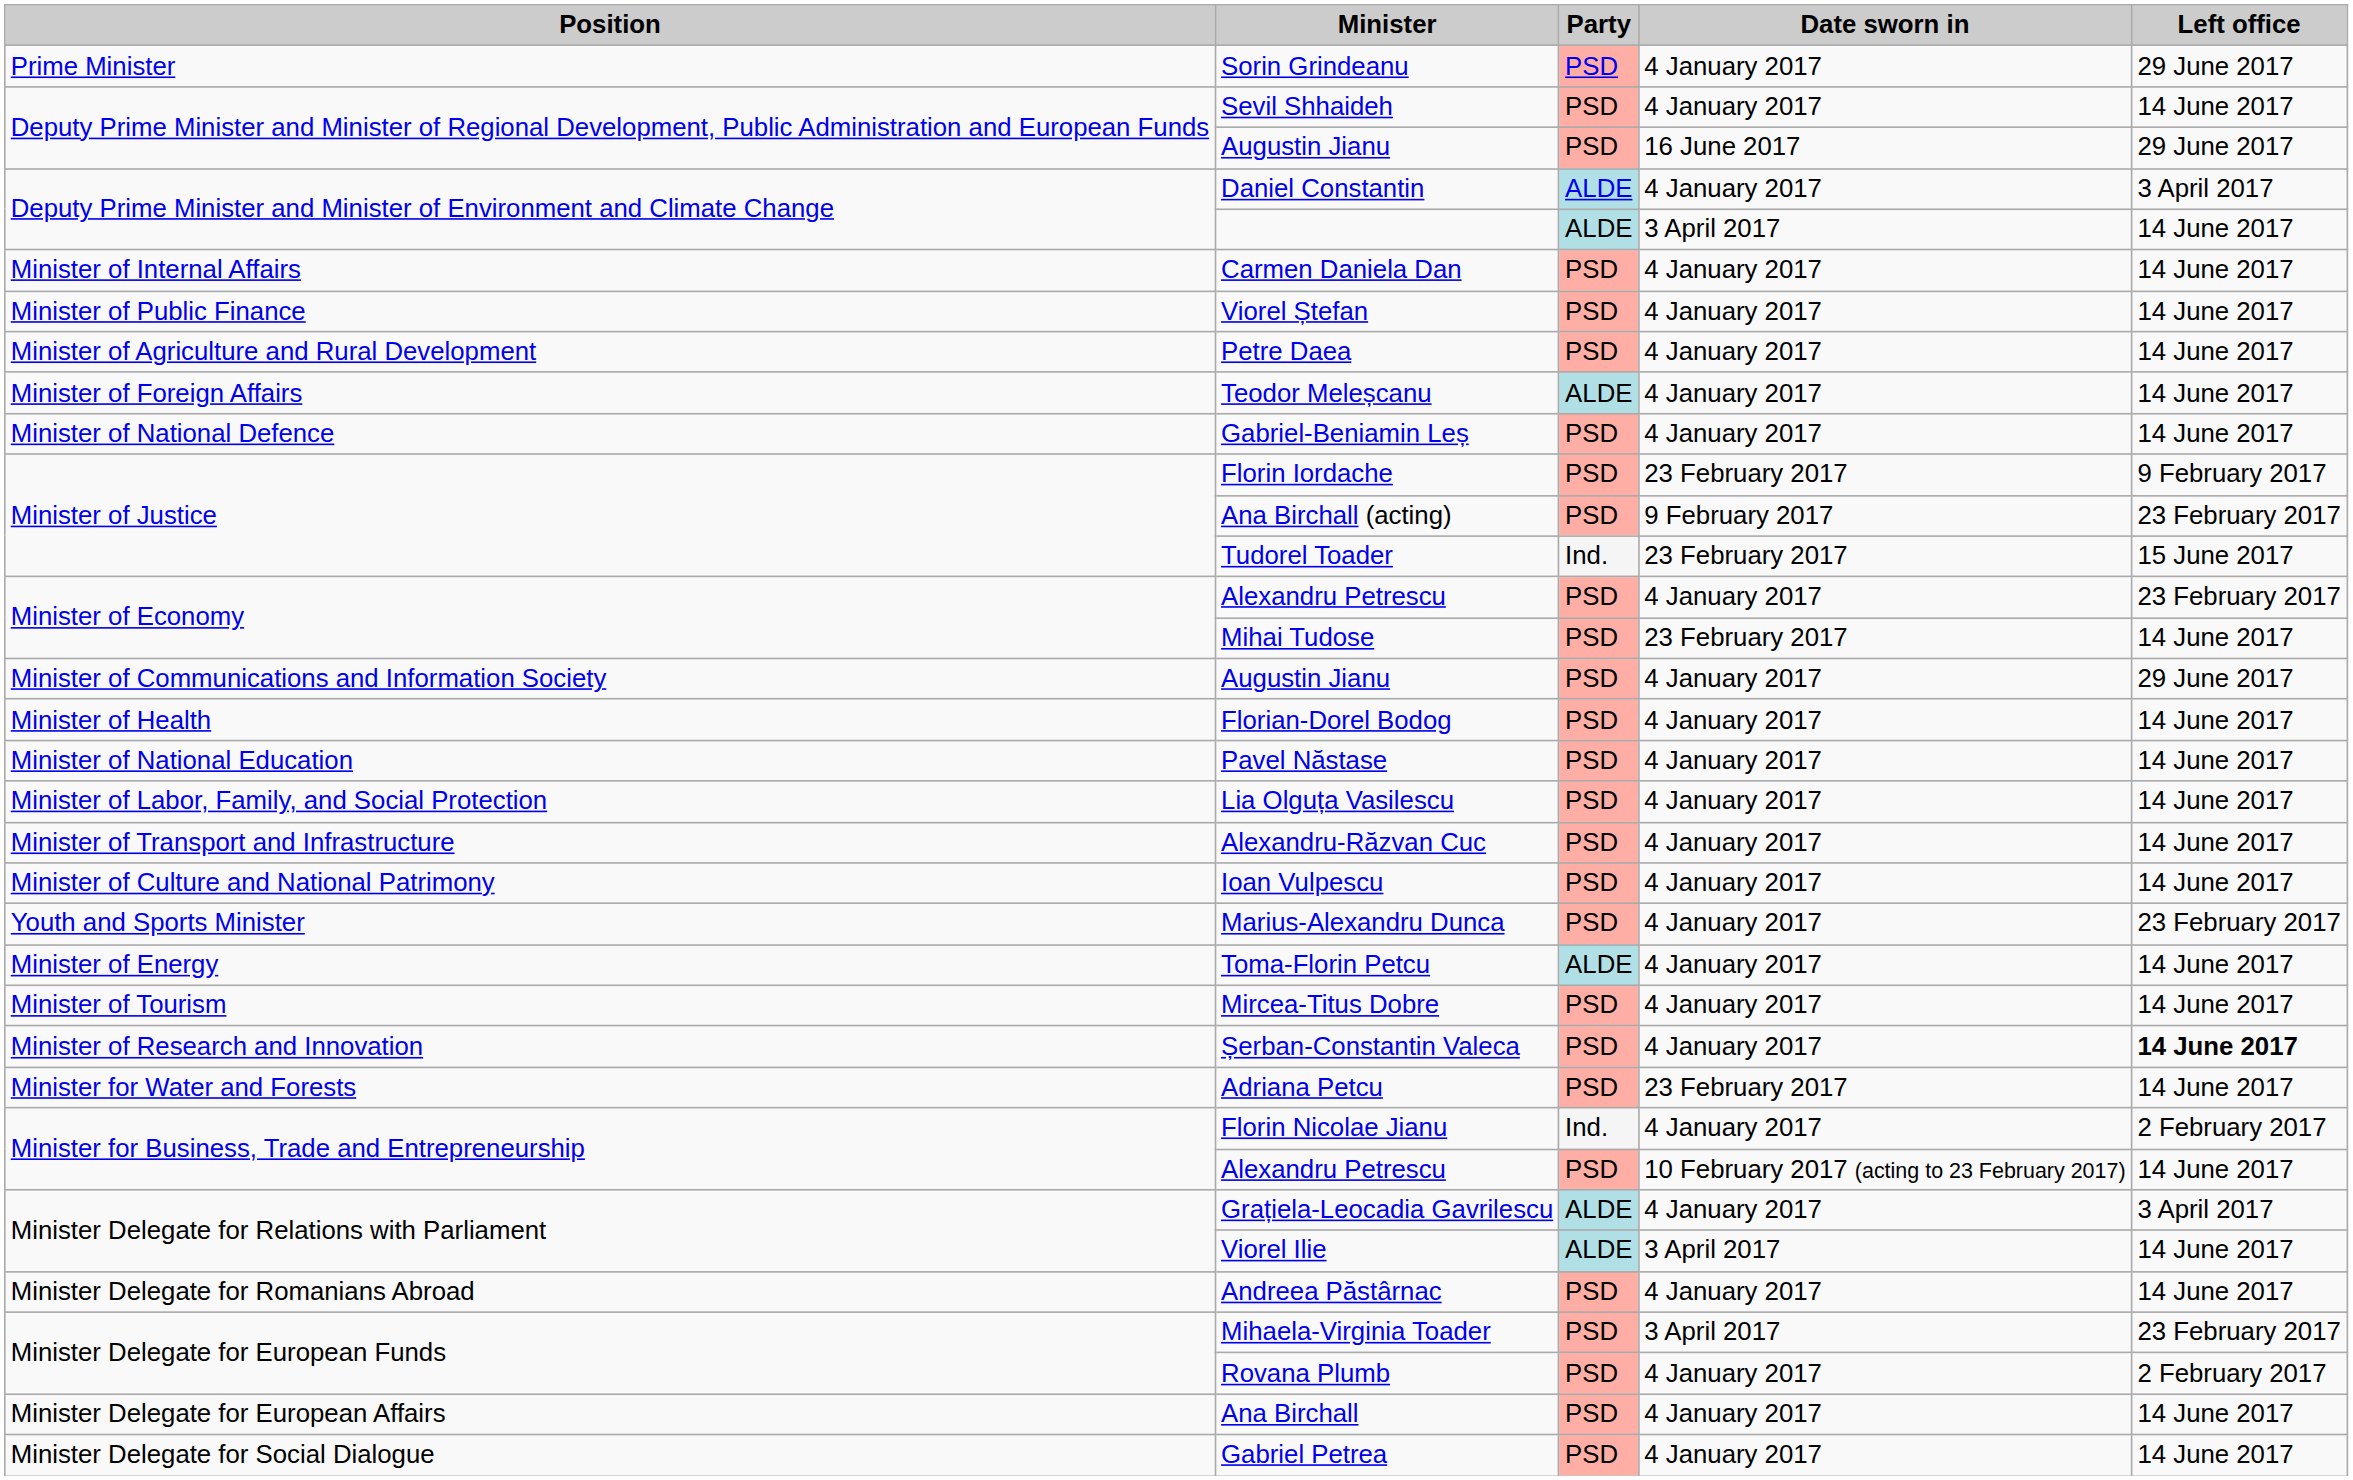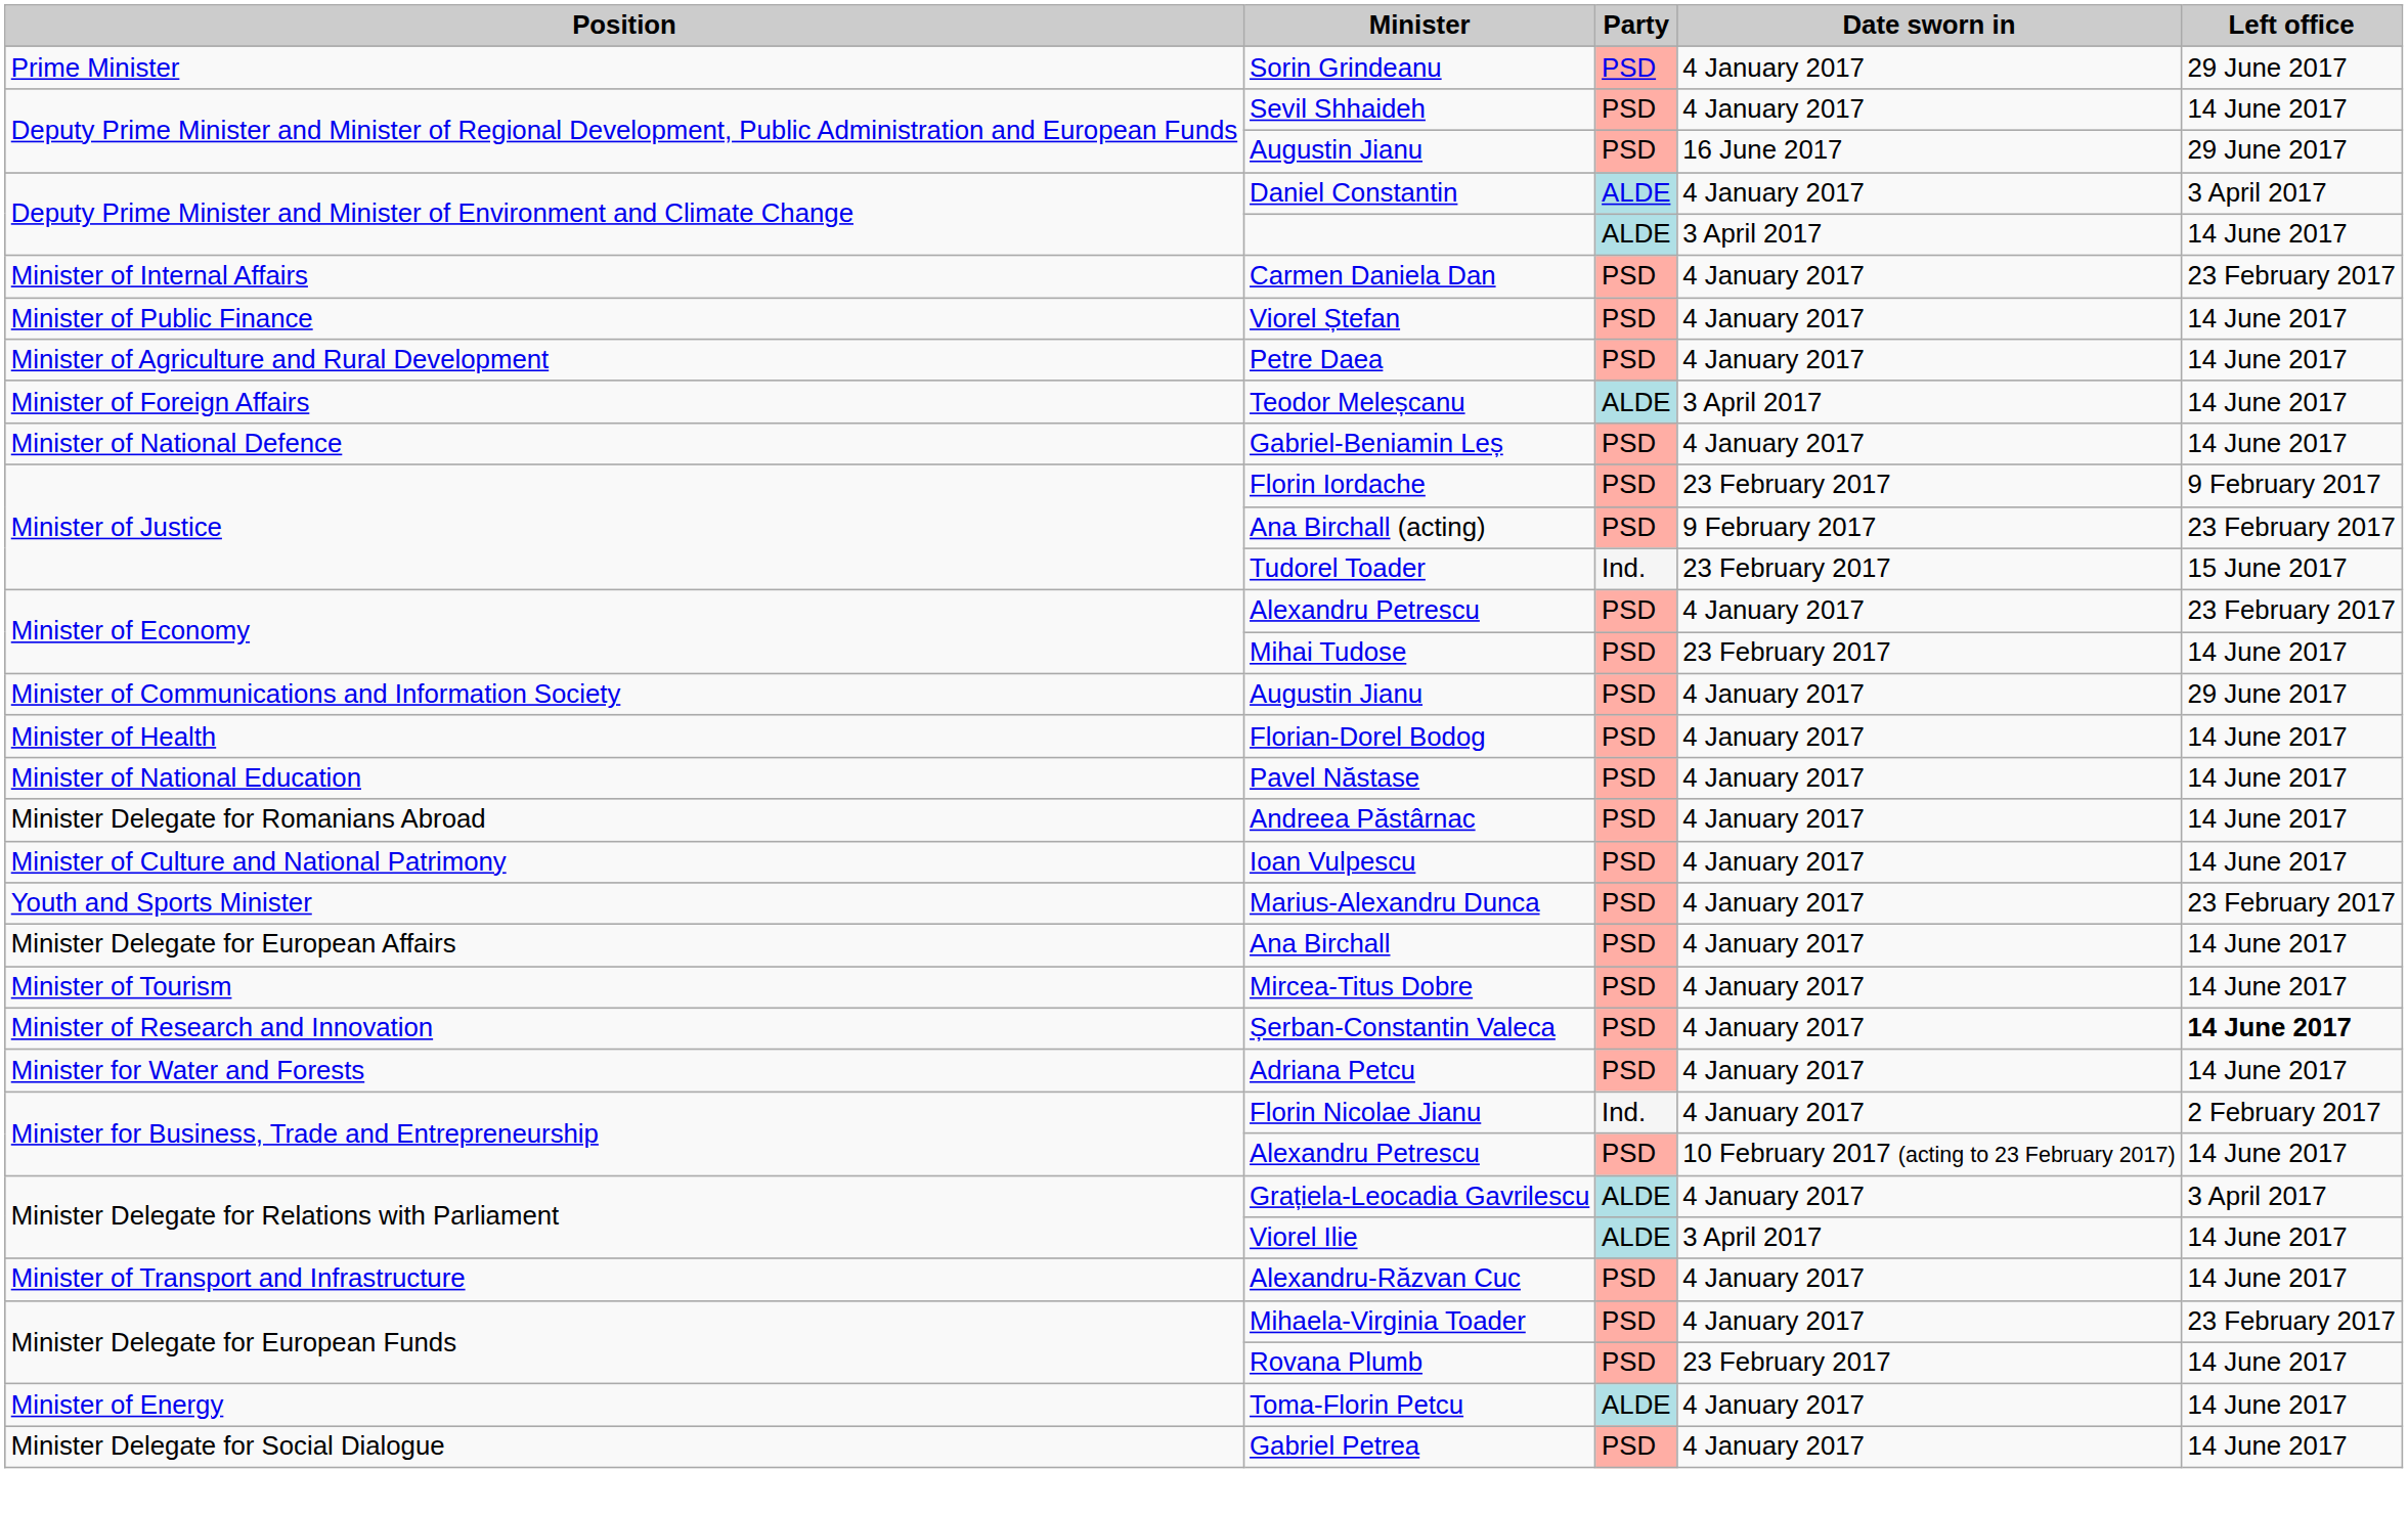 <table class="wikitable">
 <tr>
 <th style="background:#ccc;">Position</th>
 <th style="background:#ccc;">Minister</th>
 <th style="background:#ccc;">Party</th>
 <th style="background:#ccc;">Date sworn in</th>
 <th style="background:#ccc;">Left office</th>
 </tr>
 <tr>
 <td><a href='#'>Prime Minister</a></td>
 <td><a href='#'>Sorin Grindeanu</a></td>
 <td style="background:#ffaea5;"><a href='#'>PSD</a></td>
 <td>4 January 2017</td>
 <td>29 June 2017</td>
 </tr>
 <tr>
 <td rowspan=2><a href='#'>Deputy Prime Minister and Minister of Regional Development, Public Administration and European Funds</a></td>
 <td><a href='#'>Sevil Shhaideh</a></td>
 <td style="background:#ffaea5;">PSD</td>
 <td>4 January 2017</td>
 <td>14 June 2017</td>
 </tr>
 <tr>
 <td><a href='#'>Augustin Jianu</a></td>
 <td style="background:#ffaea5;">PSD</td>
 <td>16 June 2017</td>
 <td>29 June 2017</td>
 </tr>
 <tr>
 <td rowspan=2><a href='#'>Deputy Prime Minister and Minister of Environment and Climate Change</a></td>
 <td><a href='#'>Daniel Constantin</a></td>
 <td style="background:#b0e0e6;"><a href='#'>ALDE</a></td>
 <td>4 January 2017</td>
 <td>3 April 2017</td>
 </tr>
 <tr>
 <td></td>
 <td style="background:#b0e0e6;">ALDE</td>
 <td>3 April 2017</td>
 <td>14 June 2017</td>
 </tr>
 <tr>
 <td><a href='#'>Minister of Internal Affairs</a></td>
 <td><a href='#'>Carmen Daniela Dan</a></td>
 <td style="background:#ffaea5;">PSD</td>
 <td>4 January 2017</td>
-<td>14 June 2017</td>
+<td>23 February 2017</td>
 </tr>
 <tr>
 <td><a href='#'>Minister of Public Finance</a></td>
 <td><a href='#'>Viorel Ștefan</a></td>
 <td style="background:#ffaea5;">PSD</td>
 <td>4 January 2017</td>
 <td>14 June 2017</td>
 </tr>
 <tr>
 <td><a href='#'>Minister of Agriculture and Rural Development</a></td>
 <td><a href='#'>Petre Daea</a></td>
 <td style="background:#ffaea5;">PSD</td>
 <td>4 January 2017</td>
 <td>14 June 2017</td>
 </tr>
 <tr>
 <td><a href='#'>Minister of Foreign Affairs</a></td>
 <td><a href='#'>Teodor Meleșcanu</a></td>
 <td style="background:#b0e0e6;">ALDE</td>
-<td>4 January 2017</td>
+<td>3 April 2017</td>
 <td>14 June 2017</td>
 </tr>
 <tr>
 <td><a href='#'>Minister of National Defence</a></td>
 <td><a href='#'>Gabriel-Beniamin Leș</a></td>
 <td style="background:#ffaea5;">PSD</td>
 <td>4 January 2017</td>
 <td>14 June 2017</td>
 </tr>
 <tr>
 <td rowspan=3><a href='#'>Minister of Justice</a></td>
 <td><a href='#'>Florin Iordache</a></td>
 <td style="background:#ffaea5;">PSD</td>
 <td>23 February 2017</td>
 <td>9 February 2017</td>
 </tr>
 <tr>
 <td><a href='#'>Ana Birchall</a> (acting)</td>
 <td style="background:#ffaea5;">PSD</td>
 <td>9 February 2017</td>
 <td>23 February 2017</td>
 </tr>
 <tr>
 <td><a href='#'>Tudorel Toader</a></td>
 <td style="background:#f5f5f5;">Ind.</td>
 <td>23 February 2017</td>
 <td>15 June 2017</td>
 </tr>
 <tr>
 <td rowspan=2><a href='#'>Minister of Economy</a></td>
 <td><a href='#'>Alexandru Petrescu</a></td>
 <td style="background:#ffaea5;">PSD</td>
 <td>4 January 2017</td>
 <td>23 February 2017</td>
 </tr>
 <tr>
 <td><a href='#'>Mihai Tudose</a></td>
 <td style="background:#ffaea5;">PSD</td>
 <td>23 February 2017</td>
 <td>14 June 2017</td>
 </tr>
 <tr>
 <td><a href='#'>Minister of Communications and Information Society</a></td>
 <td><a href='#'>Augustin Jianu</a></td>
 <td style="background:#ffaea5;">PSD</td>
 <td>4 January 2017</td>
 <td>29 June 2017</td>
 </tr>
 <tr>
 <td><a href='#'>Minister of Health</a></td>
 <td><a href='#'>Florian-Dorel Bodog</a></td>
 <td style="background:#ffaea5;">PSD</td>
 <td>4 January 2017</td>
 <td>14 June 2017</td>
 </tr>
 <tr>
 <td><a href='#'>Minister of National Education</a></td>
 <td><a href='#'>Pavel Năstase</a></td>
 <td style="background:#ffaea5;">PSD</td>
 <td>4 January 2017</td>
 <td>14 June 2017</td>
 </tr>
 <tr>
-<td><a href='#'>Minister of Labor, Family, and Social Protection</a></td>
-<td><a href='#'>Lia Olguța Vasilescu</a></td>
-<td style="background:#ffaea5;">PSD</td>
-<td>4 January 2017</td>
-<td>14 June 2017</td>
-</tr>
-<tr>
-<td><a href='#'>Minister of Transport and Infrastructure</a></td>
-<td><a href='#'>Alexandru-Răzvan Cuc</a></td>
+<td>Minister Delegate for Romanians Abroad</td>
+<td><a href='#'>Andreea Păstârnac</a></td>
 <td style="background:#ffaea5;">PSD</td>
 <td>4 January 2017</td>
 <td>14 June 2017</td>
 </tr>
 <tr>
 <td><a href='#'>Minister of Culture and National Patrimony</a></td>
 <td><a href='#'>Ioan Vulpescu</a></td>
 <td style="background:#ffaea5;">PSD</td>
 <td>4 January 2017</td>
 <td>14 June 2017</td>
 </tr>
 <tr>
 <td><a href='#'>Youth and Sports Minister</a></td>
 <td><a href='#'>Marius-Alexandru Dunca</a></td>
 <td style="background:#ffaea5;">PSD</td>
 <td>4 January 2017</td>
 <td>23 February 2017</td>
 </tr>
 <tr>
-<td><a href='#'>Minister of Energy</a></td>
-<td><a href='#'>Toma-Florin Petcu</a></td>
-<td style="background:#b0e0e6;">ALDE</td>
+<td>Minister Delegate for European Affairs</td>
+<td><a href='#'>Ana Birchall</a></td>
+<td style="background:#ffaea5;">PSD</td>
 <td>4 January 2017</td>
 <td>14 June 2017</td>
 </tr>
 <tr>
 <td><a href='#'>Minister of Tourism</a></td>
 <td><a href='#'>Mircea-Titus Dobre</a></td>
 <td style="background:#ffaea5;">PSD</td>
 <td>4 January 2017</td>
 <td>14 June 2017</td>
 </tr>
 <tr>
 <td><a href='#'>Minister of Research and Innovation</a></td>
 <td><a href='#'>Șerban-Constantin Valeca</a></td>
 <td style="background:#ffaea5;">PSD</td>
 <td>4 January 2017</td>
 <td><strong>14 June 2017</strong></td>
 </tr>
 <tr>
 <td><a href='#'>Minister for Water and Forests</a></td>
 <td><a href='#'>Adriana Petcu</a></td>
 <td style="background:#ffaea5;">PSD</td>
-<td>23 February 2017</td>
+<td>4 January 2017</td>
 <td>14 June 2017</td>
 </tr>
 <tr>
 <td rowspan=2><a href='#'>Minister for Business, Trade and Entrepreneurship</a></td>
 <td><a href='#'>Florin Nicolae Jianu</a></td>
 <td style="background:#f5f5f5;">Ind.</td>
 <td>4 January 2017</td>
 <td>2 February 2017</td>
 </tr>
 <tr>
 <td><a href='#'>Alexandru Petrescu</a></td>
 <td style="background:#ffaea5;">PSD</td>
 <td>10 February 2017 <small> (acting to 23 February 2017) </small></td>
 <td>14 June 2017</td>
 </tr>
 <tr>
 <td rowspan=2>Minister Delegate for Relations with Parliament</td>
 <td><a href='#'>Grațiela-Leocadia Gavrilescu</a></td>
 <td style="background:#b0e0e6;">ALDE</td>
 <td>4 January 2017</td>
 <td>3 April 2017</td>
 </tr>
 <tr>
 <td><a href='#'>Viorel Ilie</a></td>
 <td style="background:#b0e0e6;">ALDE</td>
 <td>3 April 2017</td>
 <td>14 June 2017</td>
 </tr>
 <tr>
-<td>Minister Delegate for Romanians Abroad</td>
-<td><a href='#'>Andreea Păstârnac</a></td>
+<td><a href='#'>Minister of Transport and Infrastructure</a></td>
+<td><a href='#'>Alexandru-Răzvan Cuc</a></td>
 <td style="background:#ffaea5;">PSD</td>
 <td>4 January 2017</td>
 <td>14 June 2017</td>
 </tr>
 <tr>
 <td rowspan=2>Minister Delegate for European Funds</td>
 <td><a href='#'>Mihaela-Virginia Toader</a></td>
 <td style="background:#ffaea5;">PSD</td>
-<td>3 April 2017</td>
+<td>4 January 2017</td>
 <td>23 February 2017</td>
 </tr>
 <tr>
 <td><a href='#'>Rovana Plumb</a></td>
 <td style="background:#ffaea5;">PSD</td>
-<td>4 January 2017</td>
-<td>2 February 2017</td>
+<td>23 February 2017</td>
+<td>14 June 2017</td>
 </tr>
 <tr>
-<td>Minister Delegate for European Affairs</td>
-<td><a href='#'>Ana Birchall</a></td>
-<td style="background:#ffaea5;">PSD</td>
+<td><a href='#'>Minister of Energy</a></td>
+<td><a href='#'>Toma-Florin Petcu</a></td>
+<td style="background:#b0e0e6;">ALDE</td>
 <td>4 January 2017</td>
 <td>14 June 2017</td>
 </tr>
 <tr>
 <td>Minister Delegate for Social Dialogue</td>
 <td><a href='#'>Gabriel Petrea</a></td>
 <td style="background:#ffaea5;">PSD</td>
 <td>4 January 2017</td>
 <td>14 June 2017</td>
 </tr>
 </table>
